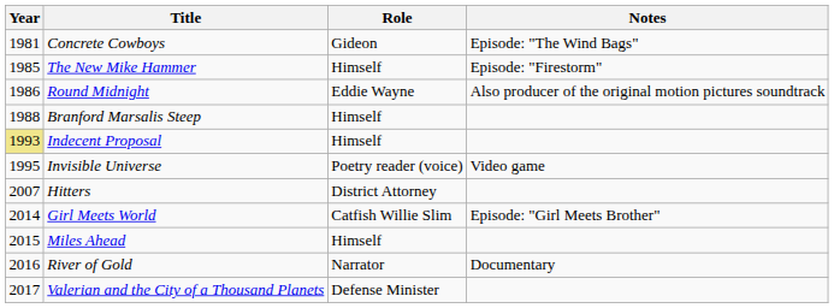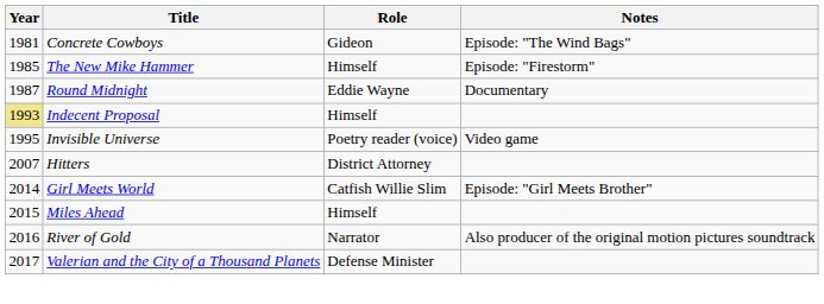 <table class="wikitable sortable">
 <tr>
 <th>Year</th>
 <th>Title</th>
 <th>Role</th>
 <th>Notes</th>
 </tr>
 <tr>
 <td>1981</td>
 <td><em>Concrete Cowboys</em></td>
 <td>Gideon</td>
 <td>Episode: "The Wind Bags"</td>
 </tr>
 <tr>
 <td>1985</td>
 <td><em><a href='#'>The New Mike Hammer</a></em></td>
 <td>Himself</td>
 <td>Episode: "Firestorm"</td>
 </tr>
 <tr>
-<td>1986</td>
+<td>1987</td>
 <td><em><a href='#'>Round Midnight</a></em></td>
 <td>Eddie Wayne</td>
-<td>Also producer of the original motion pictures soundtrack</td>
-</tr>
-<tr>
-<td>1988</td>
-<td><em>Branford Marsalis Steep</em></td>
-<td>Himself</td>
-<td></td>
+<td>Documentary</td>
 </tr>
 <tr>
 <td style="background: khaki;">1993</td>
 <td><em><a href='#'>Indecent Proposal</a></em></td>
 <td>Himself</td>
 <td></td>
 </tr>
 <tr>
 <td>1995</td>
 <td><em>Invisible Universe</em></td>
 <td>Poetry reader (voice)</td>
 <td>Video game</td>
 </tr>
 <tr>
 <td>2007</td>
 <td><em>Hitters </em></td>
 <td>District Attorney</td>
 <td></td>
 </tr>
 <tr>
 <td>2014</td>
 <td><em><a href='#'>Girl Meets World</a></em></td>
 <td>Catfish Willie Slim</td>
 <td>Episode: "Girl Meets Brother"</td>
 </tr>
 <tr>
 <td>2015</td>
 <td><em><a href='#'>Miles Ahead</a></em></td>
 <td>Himself</td>
 <td></td>
 </tr>
 <tr>
 <td>2016</td>
 <td><em>River of Gold</em></td>
 <td>Narrator</td>
-<td>Documentary</td>
+<td>Also producer of the original motion pictures soundtrack</td>
 </tr>
 <tr>
 <td>2017</td>
 <td><em><a href='#'>Valerian and the City of a Thousand Planets</a></em></td>
 <td>Defense Minister</td>
 <td></td>
 </tr>
 </table>
